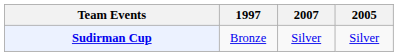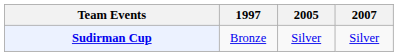 <table class="wikitable" style="font-size: 90%; text-align:center">
 <tr>
 <th width=180>Team Events</th>
 <th>1997</th>
+<th>2005</th>
 <th>2007</th>
-<th>2005</th>
 </tr>
 <tr style="height: 30px;">
 <td bgcolor=ECF2FF style="width: 240px;align=left"><strong><a href='#'>Sudirman Cup</a></strong></td>
 <td style="width: 60px"> <a href='#'>Bronze</a></td>
 <td style="width: 60px"> <a href='#'>Silver</a></td>
 <td style="width: 60px"> <a href='#'>Silver</a></td>
 </tr>
 </table>
